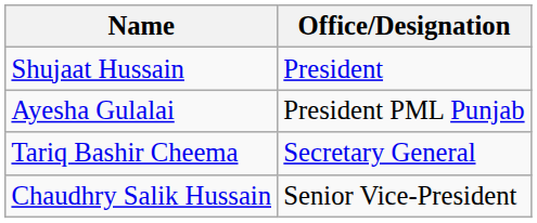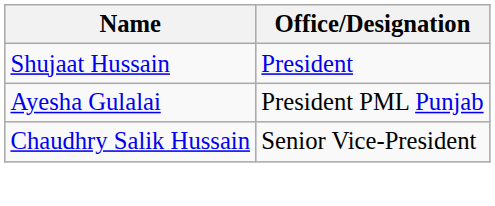 <table class="wikitable">
 <tr>
 <th>Name</th>
 <th>Office/Designation</th>
 </tr>
 <tr>
 <td><a href='#'>Shujaat Hussain</a></td>
 <td><a href='#'>President</a></td>
 </tr>
 <tr>
 <td><a href='#'>Ayesha Gulalai</a></td>
 <td>President PML <a href='#'>Punjab</a></td>
 </tr>
 <tr>
-<td><a href='#'>Tariq Bashir Cheema</a></td>
-<td><a href='#'>Secretary General</a></td>
-</tr>
-<tr>
 <td><a href='#'>Chaudhry Salik Hussain</a></td>
 <td>Senior Vice-President</td>
 </tr>
 </table>
